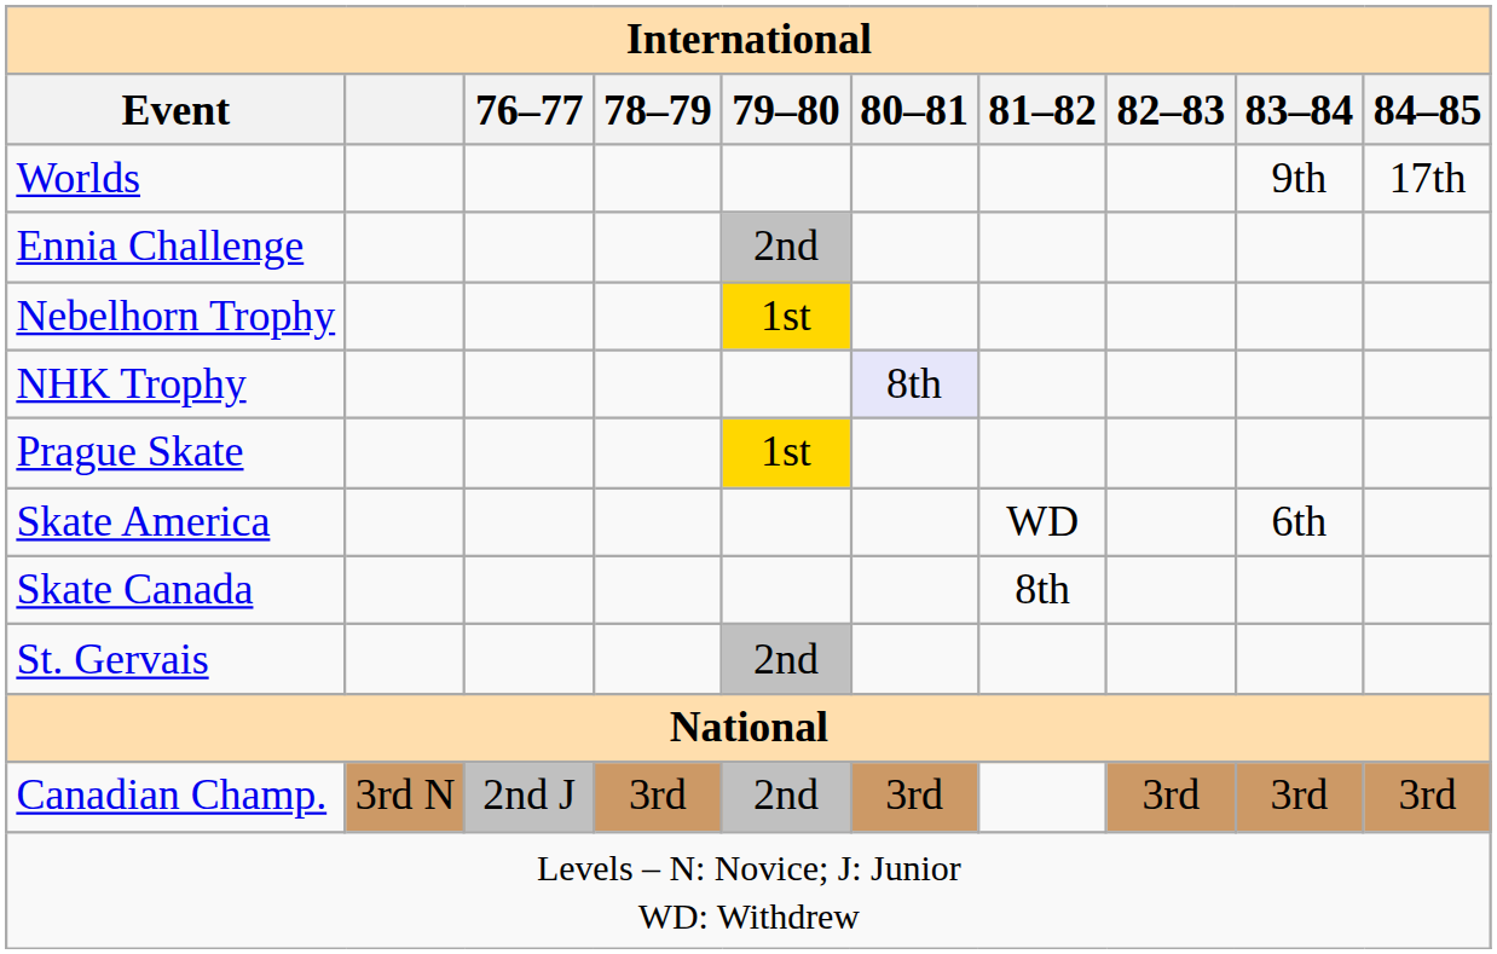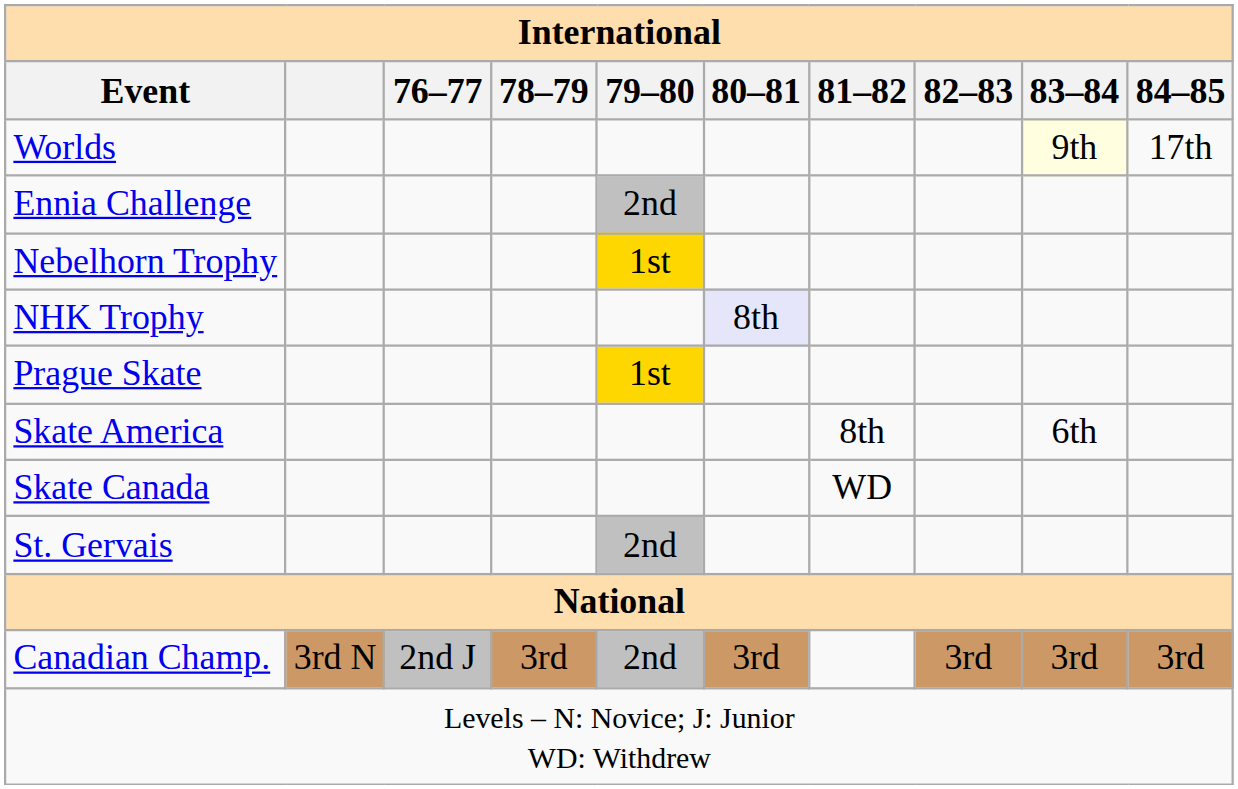 <table class="wikitable" style="text-align:center">
 <tr>
 <th style="background-color: #ffdead; " colspan=10 align=center>International</th>
 </tr>
 <tr>
 <th>Event</th>
 <th></th>
 <th>76–77</th>
 <th>78–79</th>
 <th>79–80</th>
 <th>80–81</th>
 <th>81–82</th>
 <th>82–83</th>
 <th>83–84</th>
 <th>84–85</th>
 </tr>
 <tr>
 <td align=left><a href='#'>Worlds</a></td>
 <td></td>
 <td></td>
 <td></td>
 <td></td>
 <td></td>
 <td></td>
 <td></td>
-<td>9th</td>
+<td style="background: lightyellow;">9th</td>
 <td>17th</td>
 </tr>
 <tr>
 <td align=left><a href='#'>Ennia Challenge</a></td>
 <td></td>
 <td></td>
 <td></td>
 <td bgcolor=silver>2nd</td>
 <td></td>
 <td></td>
 <td></td>
 <td></td>
 <td></td>
 </tr>
 <tr>
 <td align=left><a href='#'>Nebelhorn Trophy</a></td>
 <td></td>
 <td></td>
 <td></td>
 <td bgcolor=gold>1st</td>
 <td></td>
 <td></td>
 <td></td>
 <td></td>
 <td></td>
 </tr>
 <tr>
 <td align=left><a href='#'>NHK Trophy</a></td>
 <td></td>
 <td></td>
 <td></td>
 <td></td>
 <td style="background: lavender;">8th</td>
 <td></td>
 <td></td>
 <td></td>
 <td></td>
 </tr>
 <tr>
 <td align=left><a href='#'>Prague Skate</a></td>
 <td></td>
 <td></td>
 <td></td>
 <td bgcolor=gold>1st</td>
 <td></td>
 <td></td>
 <td></td>
 <td></td>
 <td></td>
 </tr>
 <tr>
 <td align=left><a href='#'>Skate America</a></td>
 <td></td>
 <td></td>
 <td></td>
 <td></td>
 <td></td>
-<td>WD</td>
+<td>8th</td>
 <td></td>
 <td>6th</td>
 <td></td>
 </tr>
 <tr>
 <td align=left><a href='#'>Skate Canada</a></td>
 <td></td>
 <td></td>
 <td></td>
 <td></td>
 <td></td>
-<td>8th</td>
+<td>WD</td>
 <td></td>
 <td></td>
 <td></td>
 </tr>
 <tr>
 <td align=left><a href='#'>St. Gervais</a></td>
 <td></td>
 <td></td>
 <td></td>
 <td bgcolor=silver>2nd</td>
 <td></td>
 <td></td>
 <td></td>
 <td></td>
 <td></td>
 </tr>
 <tr>
 <th style="background-color: #ffdead; " colspan=10 align=center>National</th>
 </tr>
 <tr>
 <td align=left><a href='#'>Canadian Champ.</a></td>
 <td bgcolor=cc9966>3rd N</td>
 <td bgcolor=silver>2nd J</td>
 <td bgcolor=cc9966>3rd</td>
 <td bgcolor=silver>2nd</td>
 <td bgcolor=cc9966>3rd</td>
 <td></td>
 <td bgcolor=cc9966>3rd</td>
 <td bgcolor=cc9966>3rd</td>
 <td bgcolor=cc9966>3rd</td>
 </tr>
 <tr>
 <td colspan=10 align=center><small> Levels – N: Novice; J: Junior <br> WD: Withdrew </small></td>
 </tr>
 </table>
